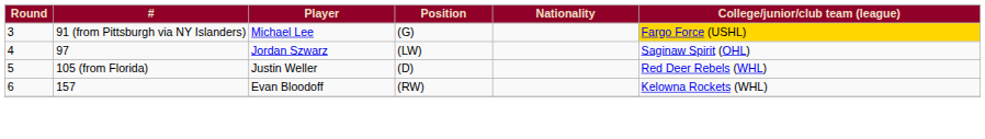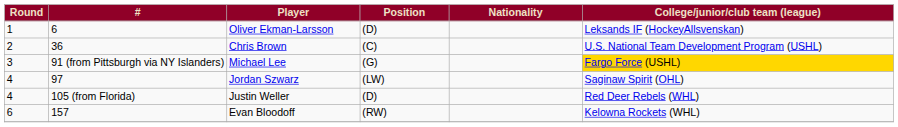 <table class="wikitable">
 <tr>
 <th style="background:#900028; color:#EEE1C5" width="5.0%">Round</th>
 <th style="background:#900028; color:#EEE1C5" width="20.0%">#</th>
 <th style="background:#900028; color:#EEE1C5" width="15.0%">Player</th>
 <th style="background:#900028; color:#EEE1C5" width="10.0%">Position</th>
 <th style="background:#900028; color:#EEE1C5" width="15.0%">Nationality</th>
 <th style="background:#900028; color:#EEE1C5" width="55.0%">College/junior/club team (league)</th>
+</tr>
+<tr>
+<td>1</td>
+<td>6</td>
+<td><a href='#'>Oliver Ekman-Larsson</a></td>
+<td>(D)</td>
+<td></td>
+<td><a href='#'>Leksands IF</a> (<a href='#'>HockeyAllsvenskan</a>)</td>
+</tr>
+<tr>
+<td>2</td>
+<td>36</td>
+<td><a href='#'>Chris Brown</a></td>
+<td>(C)</td>
+<td></td>
+<td><a href='#'>U.S. National Team Development Program</a> (<a href='#'>USHL</a>)</td>
 </tr>
 <tr>
 <td>3</td>
 <td>91 (from Pittsburgh via NY Islanders)</td>
 <td><a href='#'>Michael Lee</a></td>
 <td>(G)</td>
 <td></td>
 <td style="background: gold;"><a href='#'>Fargo Force</a> (USHL)</td>
 </tr>
 <tr>
 <td>4</td>
 <td>97</td>
 <td><a href='#'>Jordan Szwarz</a></td>
 <td>(LW)</td>
 <td></td>
 <td><a href='#'>Saginaw Spirit</a> (<a href='#'>OHL</a>)</td>
 </tr>
 <tr>
-<td>5</td>
+<td>4</td>
 <td>105 (from Florida)</td>
 <td>Justin Weller</td>
 <td>(D)</td>
 <td></td>
 <td><a href='#'>Red Deer Rebels</a> (<a href='#'>WHL</a>)</td>
 </tr>
 <tr>
 <td>6</td>
 <td>157</td>
 <td>Evan Bloodoff</td>
 <td>(RW)</td>
 <td></td>
 <td><a href='#'>Kelowna Rockets</a> (WHL)</td>
 </tr>
 <tr>
 </tr>
 </table>
